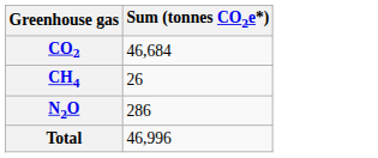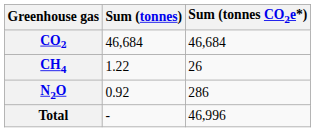 <table class="wikitable">
 <tr>
 <th scope="col">Greenhouse gas</th>
+<th scope="col">Sum (<a href='#'>tonnes</a>)</th>
 <th scope="col">Sum (tonnes <a href='#'>CO<sub>2</sub>e</a>*)</th>
 </tr>
 <tr>
 <th scope="row"><a href='#'>CO<sub>2</sub></a></th>
 <td>46,684</td>
+<td>46,684</td>
 </tr>
 <tr>
 <th scope="row"><a href='#'>CH<sub>4</sub></a></th>
+<td>1.22</td>
 <td>26</td>
 </tr>
 <tr>
 <th scope="row"><a href='#'>N<sub>2</sub>O</a></th>
+<td>0.92</td>
 <td>286</td>
 </tr>
 <tr>
 <th scope="row">Total</th>
+<td>-</td>
 <td>46,996</td>
 </tr>
 </table>
